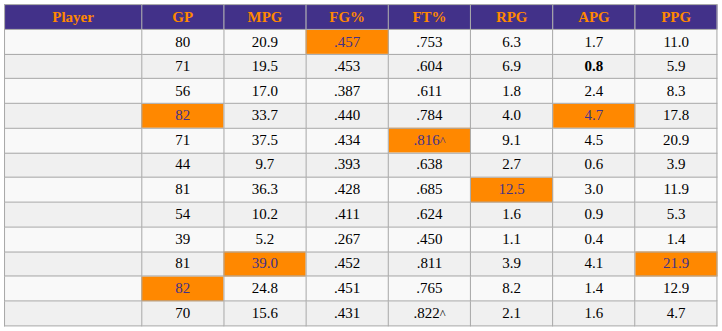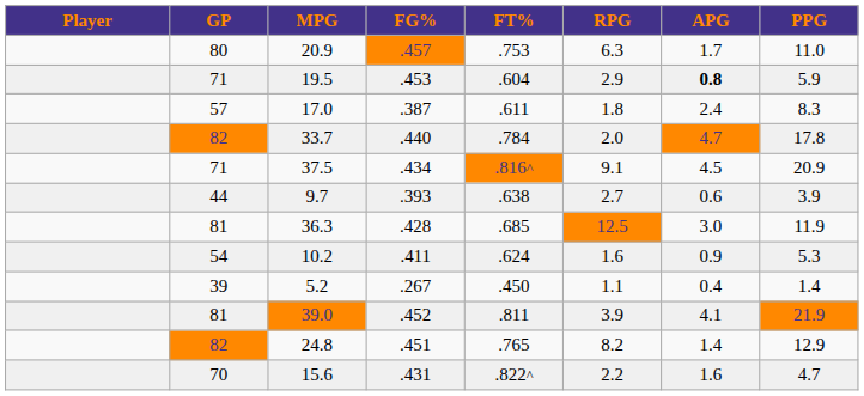 <table class="wikitable sortable" style="font-size:90%; text-align:center; white-space:nowrap;">
 <tr>
 <th style="background:#423189;color:#FF8800;" width="10%">Player</th>
 <th style="background:#423189;color:#FF8800;" width="6%">GP</th>
 <th style="background:#423189;color:#FF8800;" width="6%">MPG</th>
 <th style="background:#423189;color:#FF8800;" width="6%">FG%</th>
 <th style="background:#423189;color:#FF8800;" width="6%">FT%</th>
 <th style="background:#423189;color:#FF8800;" width="6%">RPG</th>
 <th style="background:#423189;color:#FF8800;" width="6%">APG</th>
 <th style="background:#423189;color:#FF8800;" width="6%">PPG</th>
 </tr>
 <tr align="center" bgcolor="">
 <td></td>
 <td>80</td>
 <td>20.9</td>
 <td style="background:#FF8800;color:#423189;">.457</td>
 <td>.753</td>
 <td>6.3</td>
 <td>1.7</td>
 <td>11.0</td>
 </tr>
 <tr align="center" bgcolor="#f0f0f0">
 <td></td>
 <td>71</td>
 <td>19.5</td>
 <td>.453</td>
 <td>.604</td>
-<td>6.9</td>
+<td>2.9</td>
 <td><strong>0.8</strong></td>
 <td>5.9</td>
 </tr>
 <tr align="center" bgcolor="">
 <td></td>
-<td>56</td>
+<td>57</td>
 <td>17.0</td>
 <td>.387</td>
 <td>.611</td>
 <td>1.8</td>
 <td>2.4</td>
 <td>8.3</td>
 </tr>
 <tr align="center" bgcolor="#f0f0f0">
 <td></td>
 <td style="background:#FF8800;color:#423189;">82</td>
 <td>33.7</td>
 <td>.440</td>
 <td>.784</td>
-<td>4.0</td>
+<td>2.0</td>
 <td style="background:#FF8800;color:#423189;">4.7</td>
 <td>17.8</td>
 </tr>
 <tr align="center" bgcolor="">
 <td></td>
 <td>71</td>
 <td>37.5</td>
 <td>.434</td>
 <td style="background:#FF8800;color:#423189;">.816<small>^</small></td>
 <td>9.1</td>
 <td>4.5</td>
 <td>20.9</td>
 </tr>
 <tr align="center" bgcolor="#f0f0f0">
 <td></td>
 <td>44</td>
 <td>9.7</td>
 <td>.393</td>
 <td>.638</td>
 <td>2.7</td>
 <td>0.6</td>
 <td>3.9</td>
 </tr>
 <tr align="center" bgcolor="">
 <td></td>
 <td>81</td>
 <td>36.3</td>
 <td>.428</td>
 <td>.685</td>
 <td style="background:#FF8800;color:#423189;">12.5</td>
 <td>3.0</td>
 <td>11.9</td>
 </tr>
 <tr align="center" bgcolor="#f0f0f0">
 <td></td>
 <td>54</td>
 <td>10.2</td>
 <td>.411</td>
 <td>.624</td>
 <td>1.6</td>
 <td>0.9</td>
 <td>5.3</td>
 </tr>
 <tr align="center" bgcolor="">
 <td></td>
 <td>39</td>
 <td>5.2</td>
 <td>.267</td>
 <td>.450</td>
 <td>1.1</td>
 <td>0.4</td>
 <td>1.4</td>
 </tr>
 <tr align="center" bgcolor="#f0f0f0">
 <td></td>
 <td>81</td>
 <td style="background:#FF8800;color:#423189;">39.0</td>
 <td>.452</td>
 <td>.811</td>
 <td>3.9</td>
 <td>4.1</td>
 <td style="background:#FF8800;color:#423189;">21.9</td>
 </tr>
 <tr align="center" bgcolor="">
 <td></td>
 <td style="background:#FF8800;color:#423189;">82</td>
 <td>24.8</td>
 <td>.451</td>
 <td>.765</td>
 <td>8.2</td>
 <td>1.4</td>
 <td>12.9</td>
 </tr>
 <tr align="center" bgcolor="#f0f0f0">
 <td></td>
 <td>70</td>
 <td>15.6</td>
 <td>.431</td>
 <td>.822<small>^</small></td>
-<td>2.1</td>
+<td>2.2</td>
 <td>1.6</td>
 <td>4.7</td>
 </tr>
 </table>
